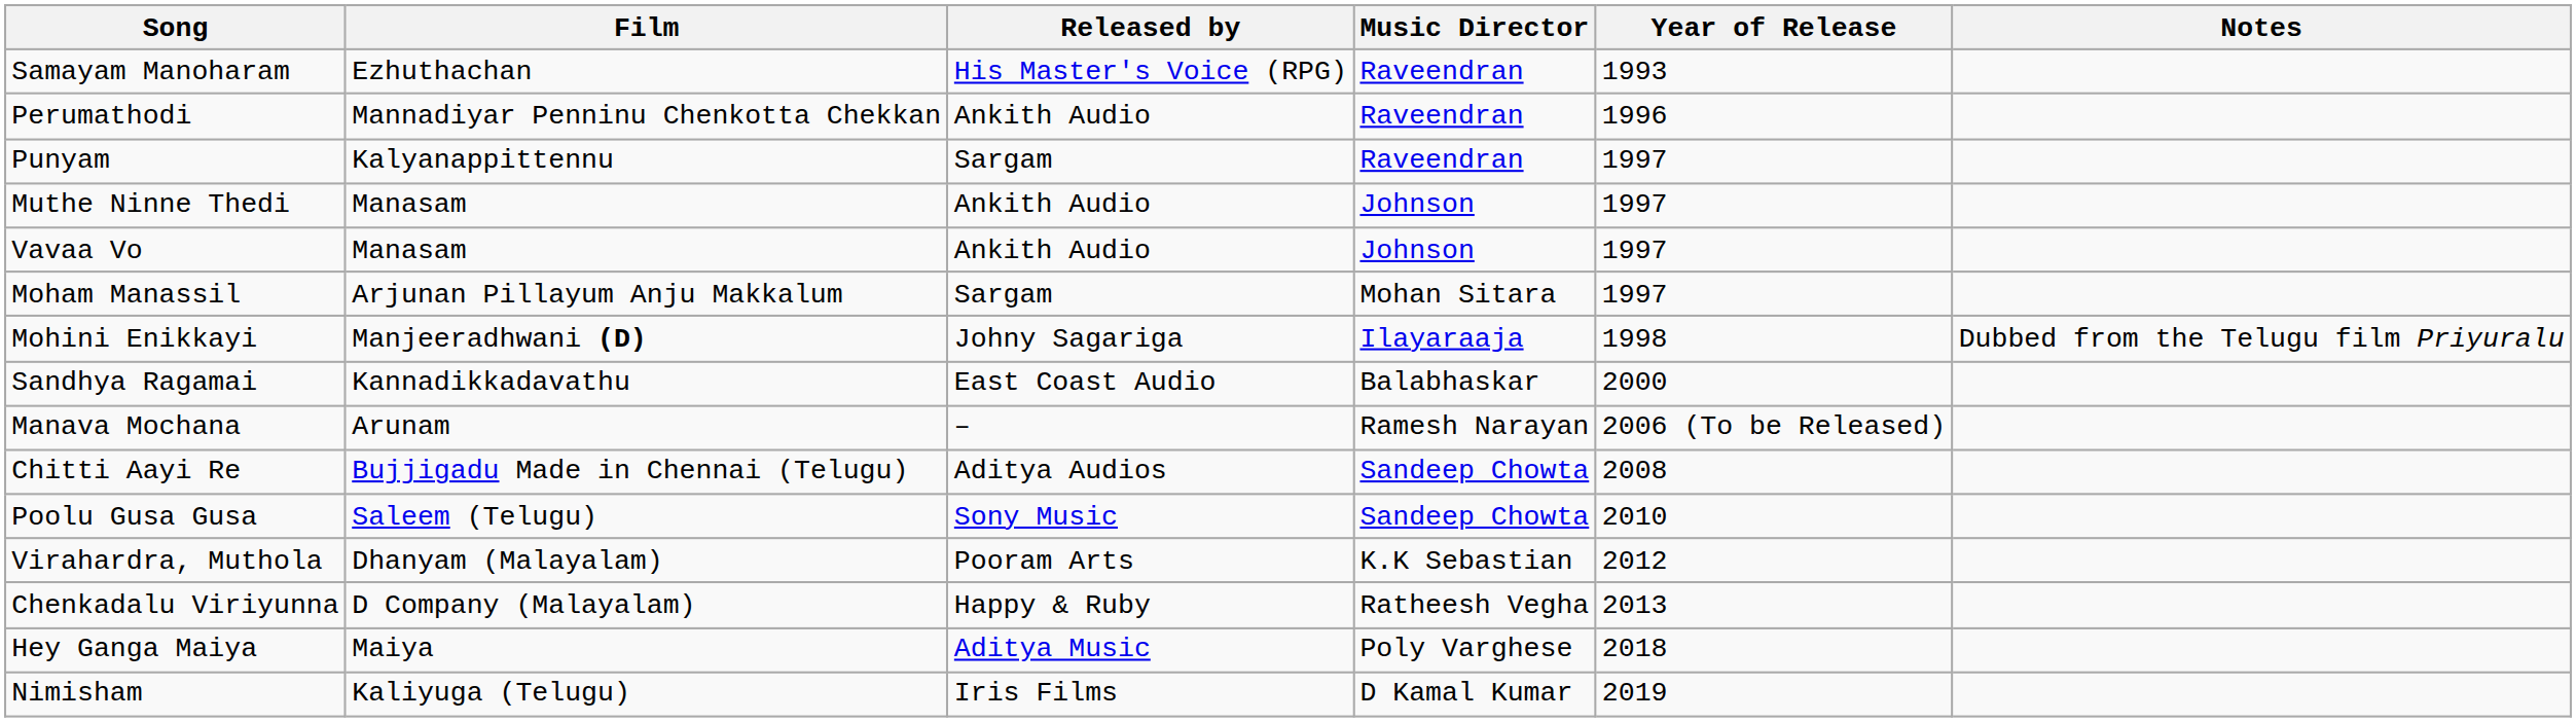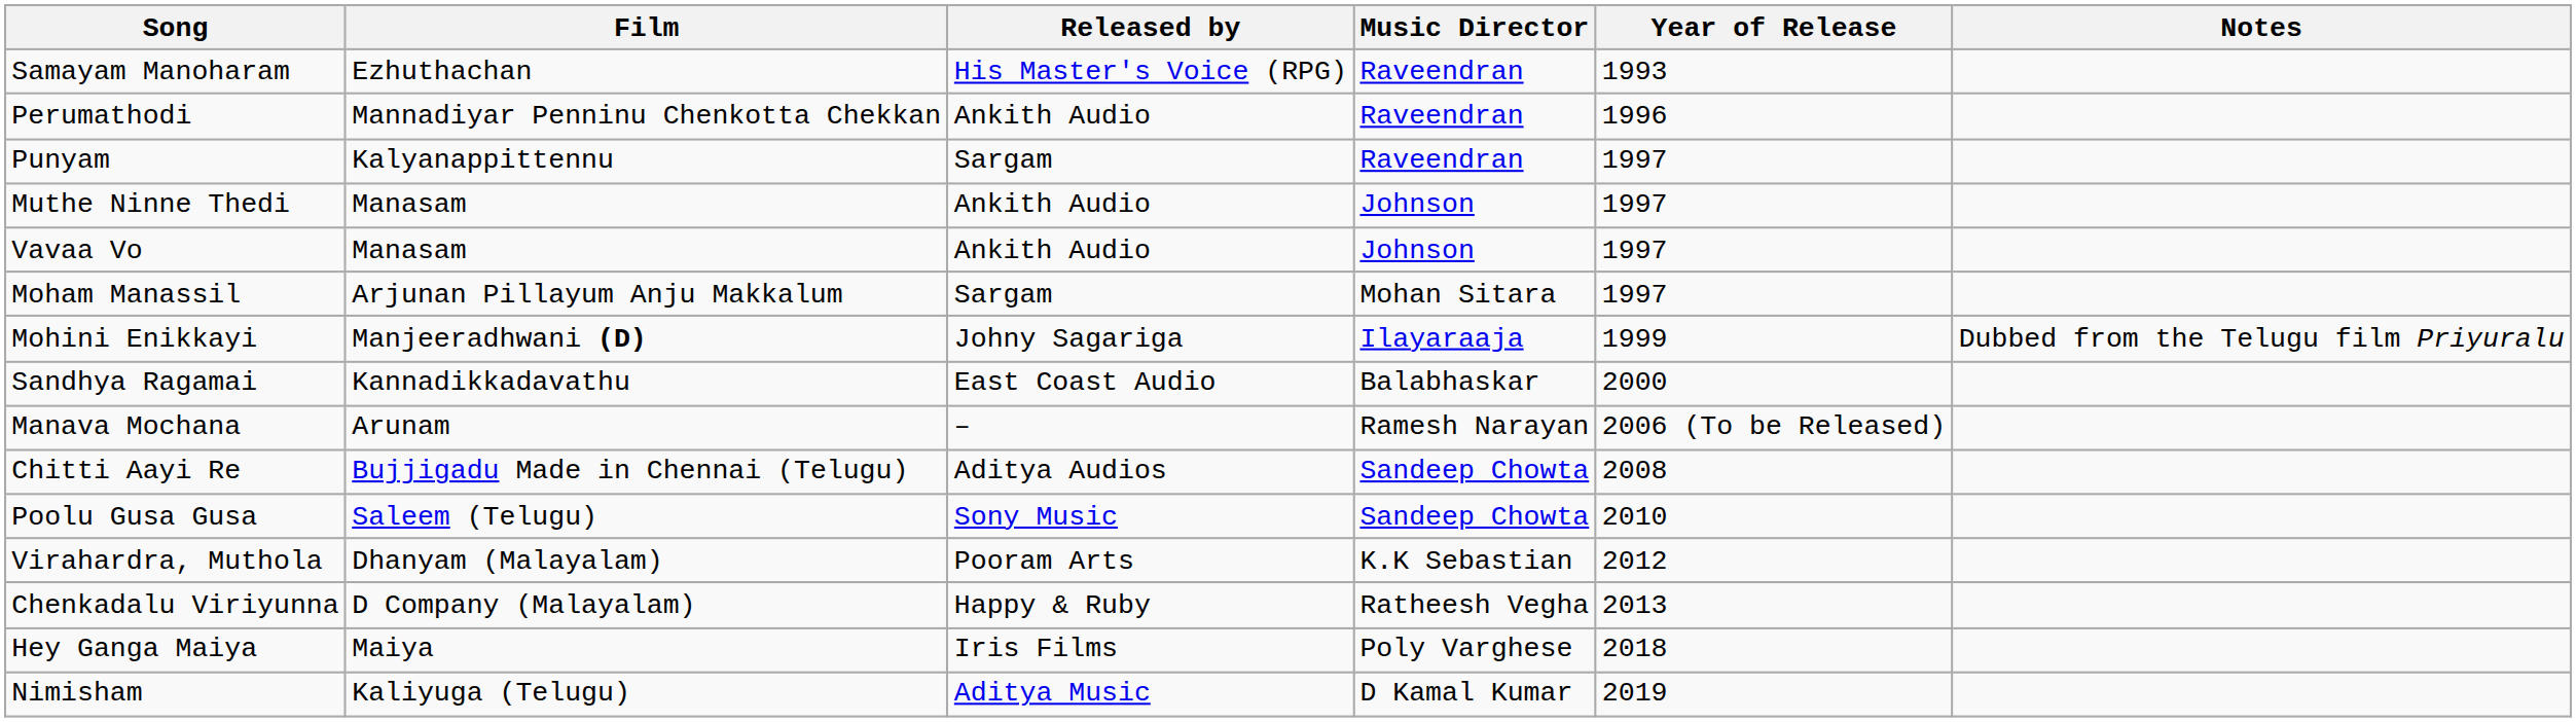 <table class="wikitable sortable">
 <tr>
 <th>Song</th>
 <th>Film</th>
 <th>Released by</th>
 <th>Music Director</th>
 <th>Year of Release</th>
 <th>Notes</th>
 </tr>
 <tr>
 <td>Samayam Manoharam</td>
 <td>Ezhuthachan</td>
 <td><a href='#'>His Master's Voice</a> (RPG)</td>
 <td><a href='#'>Raveendran</a></td>
 <td>1993</td>
 <td></td>
 </tr>
 <tr>
 <td>Perumathodi</td>
 <td>Mannadiyar Penninu Chenkotta Chekkan</td>
 <td>Ankith Audio</td>
 <td><a href='#'>Raveendran</a></td>
 <td>1996</td>
 <td></td>
 </tr>
 <tr>
 <td>Punyam</td>
 <td>Kalyanappittennu</td>
 <td>Sargam</td>
 <td><a href='#'>Raveendran</a></td>
 <td>1997</td>
 <td></td>
 </tr>
 <tr>
 <td>Muthe Ninne Thedi</td>
 <td>Manasam</td>
 <td>Ankith Audio</td>
 <td><a href='#'>Johnson</a></td>
 <td>1997</td>
 <td></td>
 </tr>
 <tr>
 <td>Vavaa Vo</td>
 <td>Manasam</td>
 <td>Ankith Audio</td>
 <td><a href='#'>Johnson</a></td>
 <td>1997</td>
 <td></td>
 </tr>
 <tr>
 <td>Moham Manassil</td>
 <td>Arjunan Pillayum Anju Makkalum</td>
 <td>Sargam</td>
 <td>Mohan Sitara</td>
 <td>1997</td>
 <td></td>
 </tr>
 <tr>
 <td>Mohini Enikkayi</td>
 <td>Manjeeradhwani <strong>(D)</strong></td>
 <td>Johny Sagariga</td>
 <td><a href='#'>Ilayaraaja</a></td>
-<td>1998</td>
+<td>1999</td>
 <td>Dubbed from the Telugu film <em>Priyuralu</em></td>
 </tr>
 <tr>
 <td>Sandhya Ragamai</td>
 <td>Kannadikkadavathu</td>
 <td>East Coast Audio</td>
 <td>Balabhaskar</td>
 <td>2000</td>
 <td></td>
 </tr>
 <tr>
 <td>Manava Mochana</td>
 <td>Arunam</td>
 <td>–</td>
 <td>Ramesh Narayan</td>
 <td>2006 (To be Released)</td>
 <td></td>
 </tr>
 <tr>
 <td>Chitti Aayi Re</td>
 <td><a href='#'>Bujjigadu</a> Made in Chennai (Telugu)</td>
 <td>Aditya Audios</td>
 <td><a href='#'>Sandeep Chowta</a></td>
 <td>2008</td>
 <td></td>
 </tr>
 <tr>
 <td>Poolu Gusa Gusa</td>
 <td><a href='#'>Saleem</a> (Telugu)</td>
 <td><a href='#'>Sony Music</a></td>
 <td><a href='#'>Sandeep Chowta</a></td>
 <td>2010</td>
 <td></td>
 </tr>
 <tr>
 <td>Virahardra, Muthola</td>
 <td>Dhanyam (Malayalam)</td>
 <td>Pooram Arts</td>
 <td>K.K Sebastian</td>
 <td>2012</td>
 <td></td>
 </tr>
 <tr>
 <td>Chenkadalu Viriyunna</td>
 <td>D Company (Malayalam)</td>
 <td>Happy & Ruby</td>
 <td>Ratheesh Vegha</td>
 <td>2013</td>
 <td></td>
 </tr>
 <tr>
 <td>Hey Ganga Maiya</td>
 <td>Maiya</td>
-<td><a href='#'>Aditya Music</a></td>
+<td>Iris Films</td>
 <td>Poly Varghese</td>
 <td>2018</td>
 <td></td>
 </tr>
 <tr>
 <td>Nimisham</td>
 <td>Kaliyuga (Telugu)</td>
-<td>Iris Films</td>
+<td><a href='#'>Aditya Music</a></td>
 <td>D Kamal Kumar</td>
 <td>2019</td>
 <td></td>
 </tr>
 </table>
